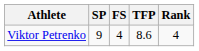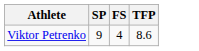 <table class="wikitable" border="1" style="font-size:90%">
 <tr>
 <th>Athlete</th>
 <th>SP</th>
 <th>FS</th>
 <th>TFP</th>
-<th>Rank</th>
 </tr>
 <tr align=center>
 <td align=left><a href='#'>Viktor Petrenko</a></td>
 <td>9</td>
 <td>4</td>
 <td>8.6</td>
-<td>4</td>
 </tr>
 </table>
